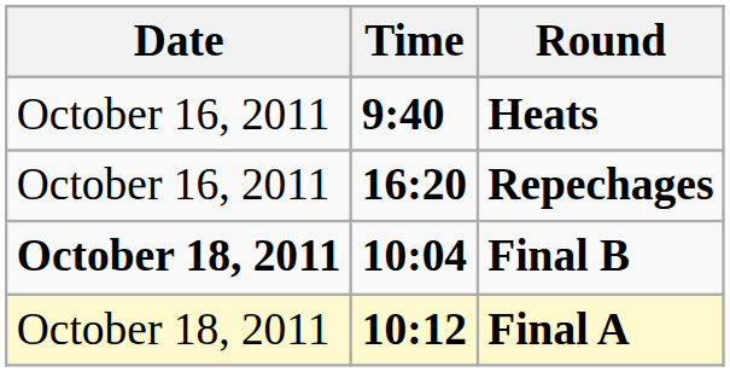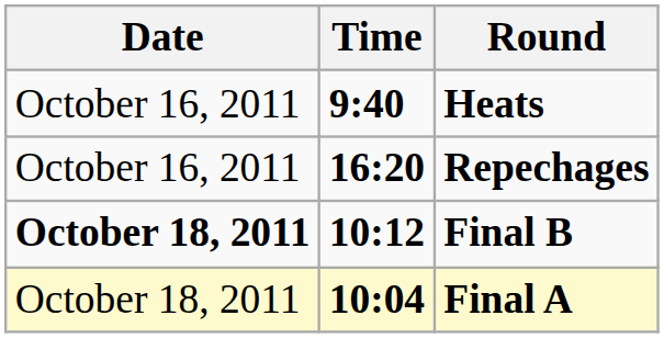 <table class="wikitable">
 <tr>
 <th>Date</th>
 <th>Time</th>
 <th>Round</th>
 </tr>
 <tr>
 <td>October 16, 2011</td>
 <td><strong>9:40</strong></td>
 <td><strong>Heats</strong></td>
 </tr>
 <tr>
 <td>October 16, 2011</td>
 <td><strong>16:20</strong></td>
 <td><strong>Repechages</strong></td>
 </tr>
 <tr>
 <td><strong>October 18, 2011</strong></td>
-<td><strong>10:04</strong></td>
+<td><strong>10:12</strong></td>
 <td><strong>Final B</strong></td>
 </tr>
 <tr style=background:lemonchiffon>
 <td>October 18, 2011</td>
-<td><strong>10:12</strong></td>
+<td><strong>10:04</strong></td>
 <td><strong>Final A</strong></td>
 </tr>
 </table>
